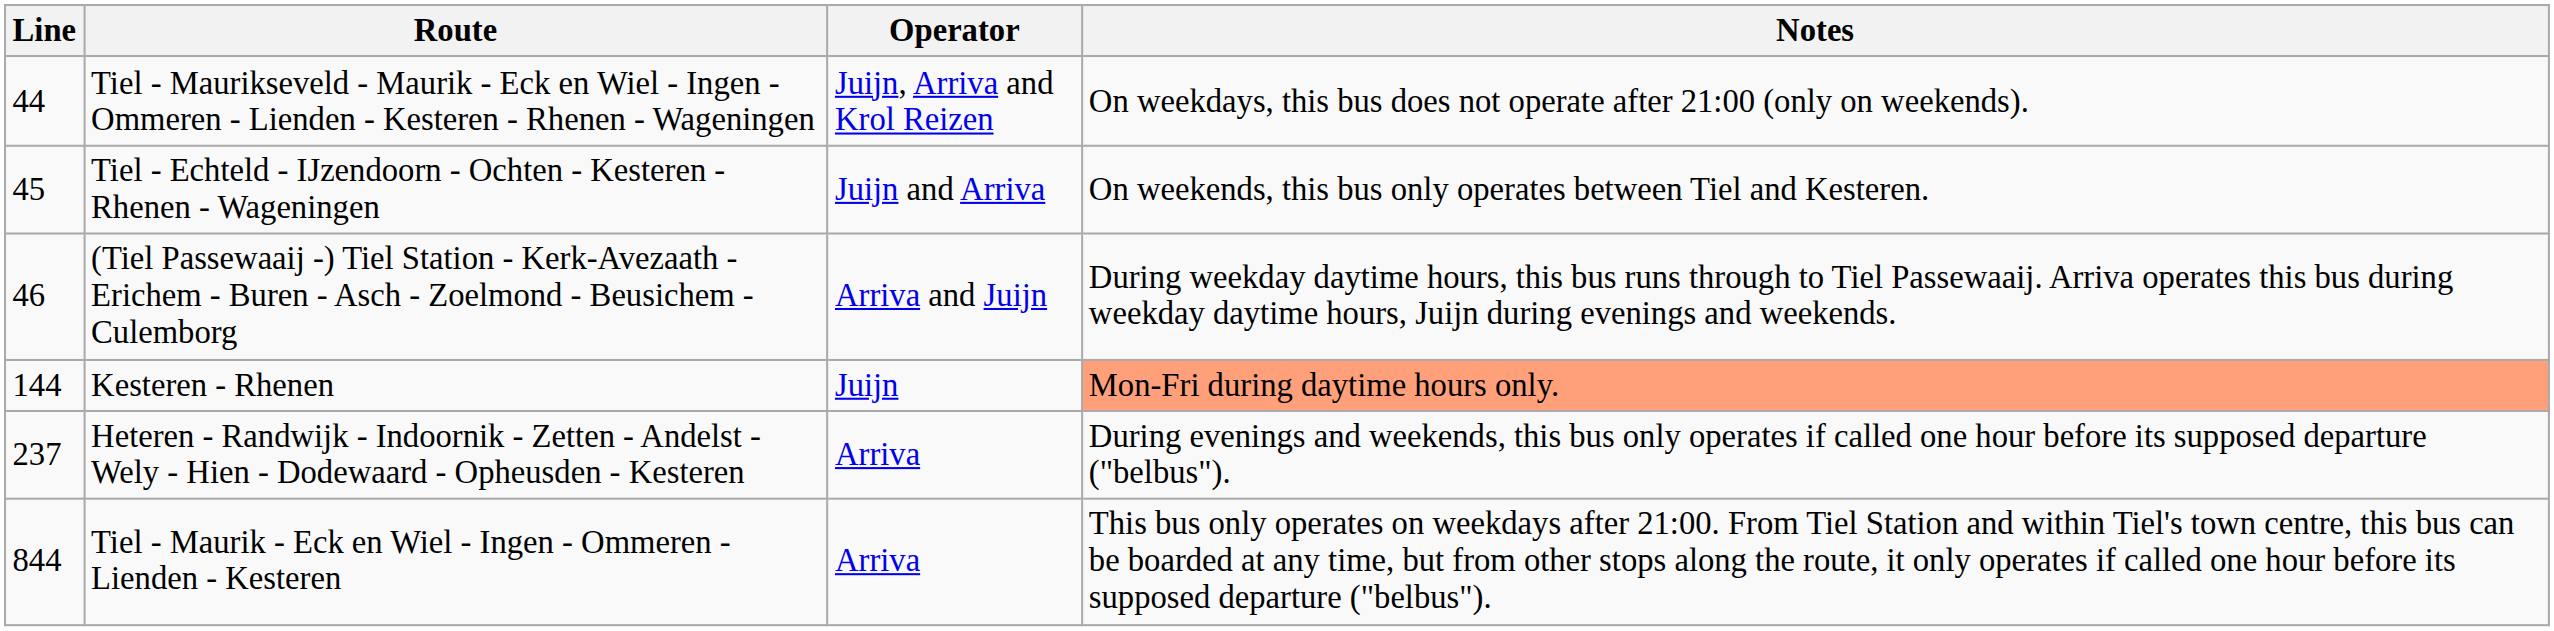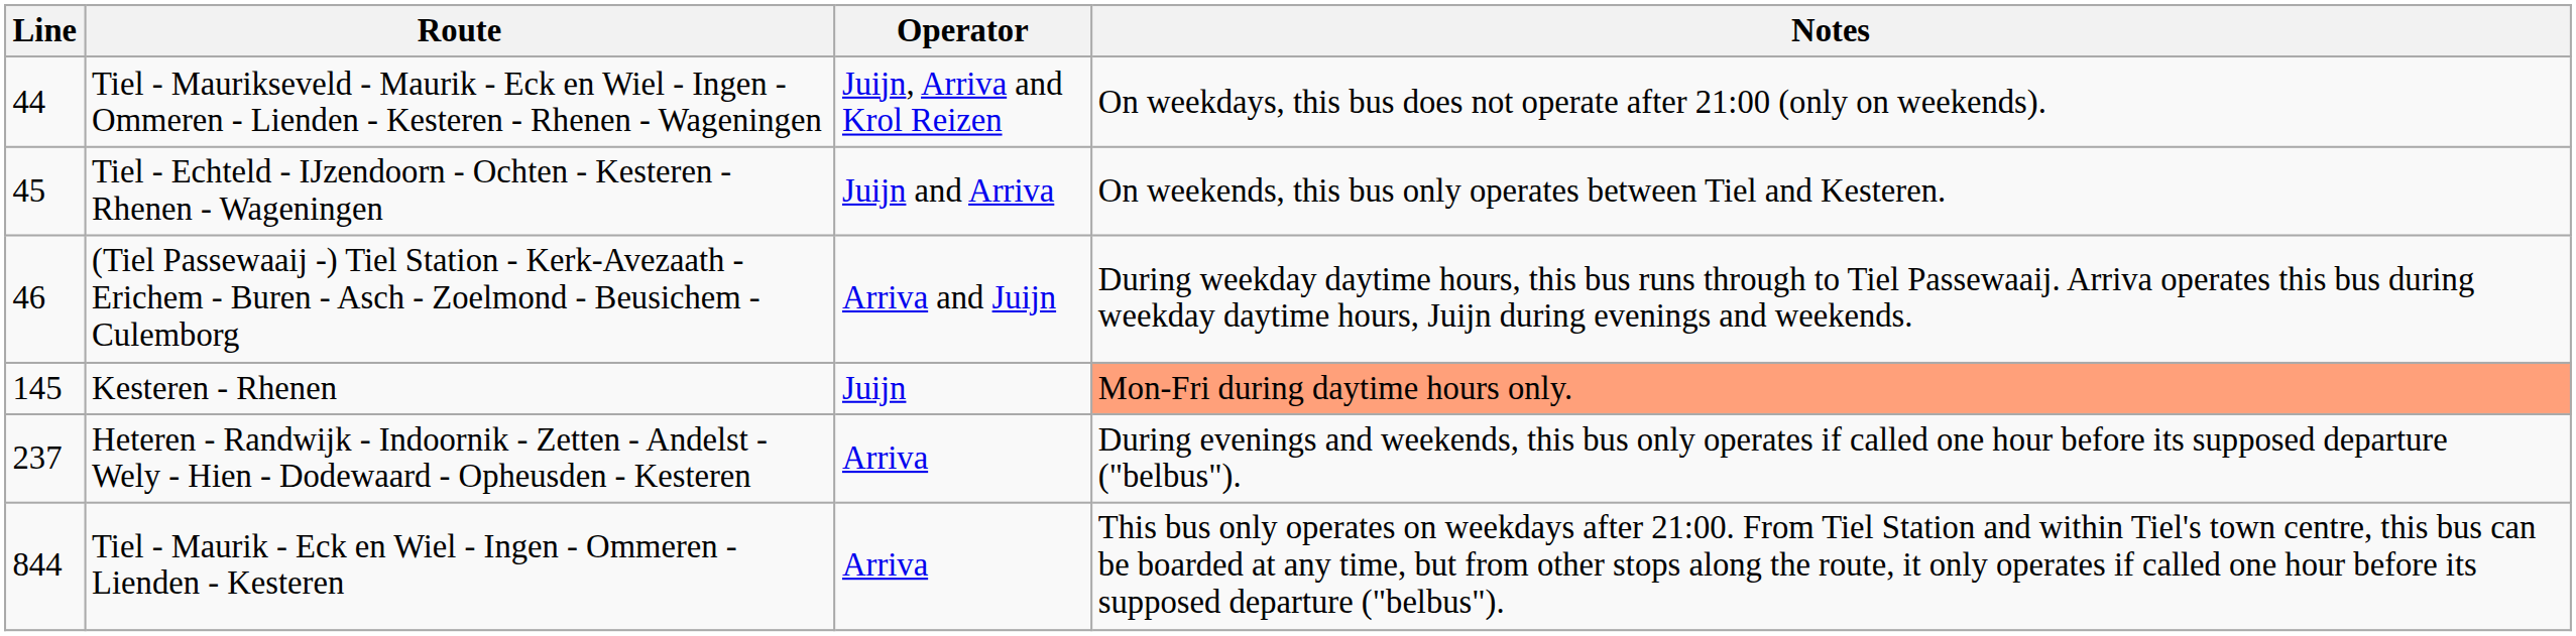 <table class="wikitable">
 <tr>
 <th>Line</th>
 <th>Route</th>
 <th>Operator</th>
 <th>Notes</th>
 </tr>
 <tr>
 <td>44</td>
 <td>Tiel - Maurikseveld - Maurik - Eck en Wiel - Ingen - Ommeren - Lienden - Kesteren - Rhenen - Wageningen</td>
 <td><a href='#'>Juijn</a>, <a href='#'>Arriva</a> and <a href='#'>Krol Reizen</a></td>
 <td>On weekdays, this bus does not operate after 21:00 (only on weekends).</td>
 </tr>
 <tr>
 <td>45</td>
 <td>Tiel - Echteld - IJzendoorn - Ochten - Kesteren - Rhenen - Wageningen</td>
 <td><a href='#'>Juijn</a> and <a href='#'>Arriva</a></td>
 <td>On weekends, this bus only operates between Tiel and Kesteren.</td>
 </tr>
 <tr>
 <td>46</td>
 <td>(Tiel Passewaaij -) Tiel Station - Kerk-Avezaath - Erichem - Buren - Asch - Zoelmond - Beusichem - Culemborg</td>
 <td><a href='#'>Arriva</a> and <a href='#'>Juijn</a></td>
 <td>During weekday daytime hours, this bus runs through to Tiel Passewaaij. Arriva operates this bus during weekday daytime hours, Juijn during evenings and weekends.</td>
 </tr>
 <tr>
-<td>144</td>
+<td>145</td>
 <td>Kesteren - Rhenen</td>
 <td><a href='#'>Juijn</a></td>
 <td style="background: lightsalmon;">Mon-Fri during daytime hours only.</td>
 </tr>
 <tr>
 <td>237</td>
 <td>Heteren - Randwijk - Indoornik - Zetten - Andelst - Wely - Hien - Dodewaard - Opheusden - Kesteren</td>
 <td><a href='#'>Arriva</a></td>
 <td>During evenings and weekends, this bus only operates if called one hour before its supposed departure ("belbus").</td>
 </tr>
 <tr>
 <td>844</td>
 <td>Tiel - Maurik - Eck en Wiel - Ingen - Ommeren - Lienden - Kesteren</td>
 <td><a href='#'>Arriva</a></td>
 <td>This bus only operates on weekdays after 21:00. From Tiel Station and within Tiel's town centre, this bus can be boarded at any time, but from other stops along the route, it only operates if called one hour before its supposed departure ("belbus").</td>
 </tr>
 </table>
